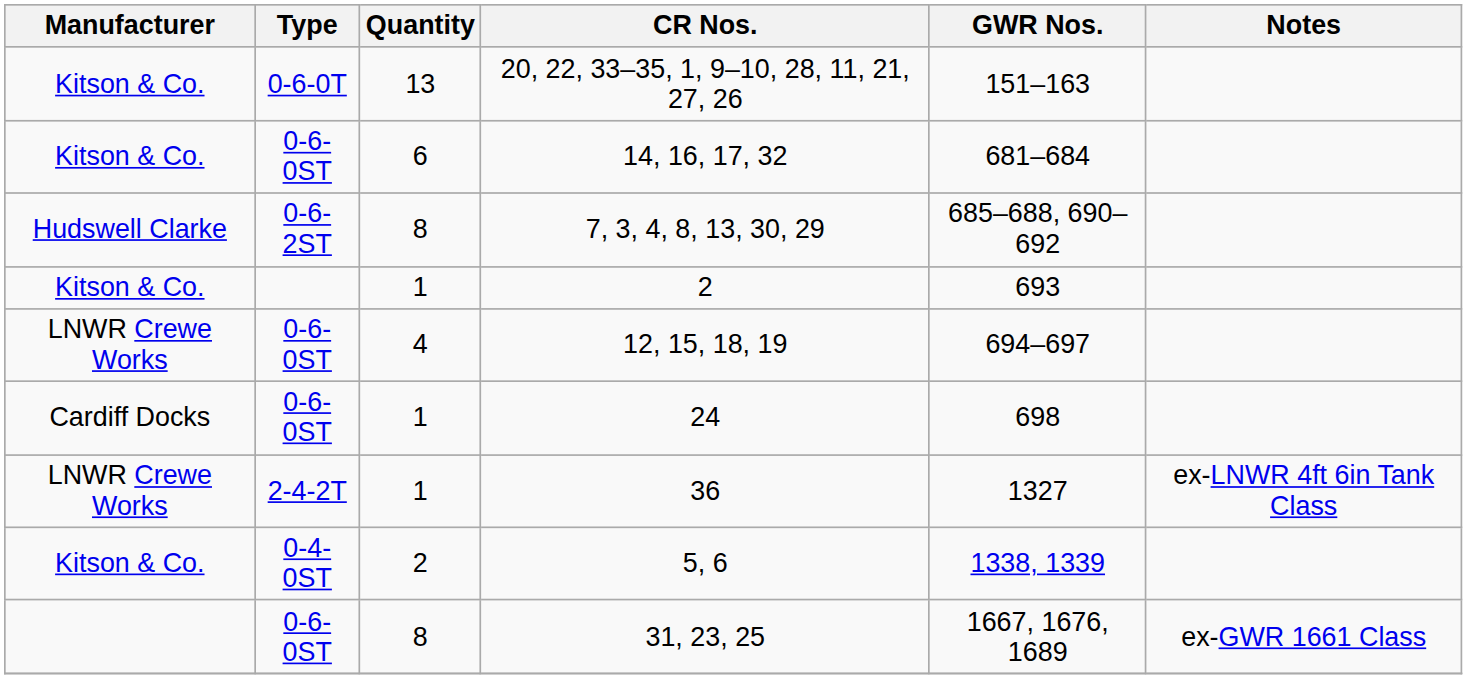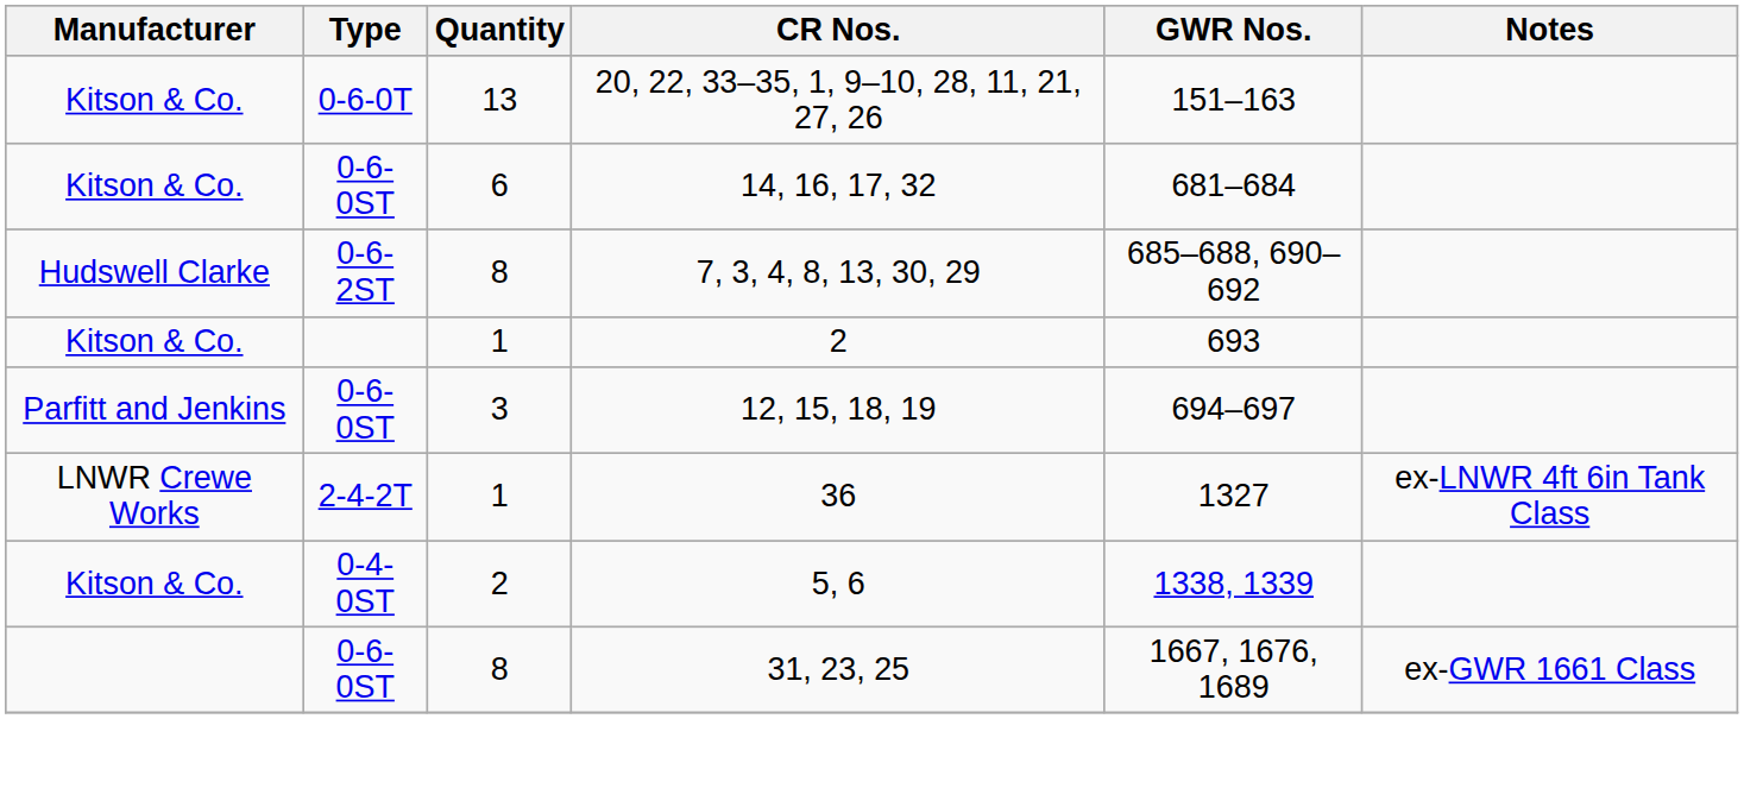 <table class=wikitable style=text-align:center>
 <tr>
 <th>Manufacturer</th>
 <th>Type</th>
 <th>Quantity</th>
 <th>CR Nos.</th>
 <th>GWR Nos.</th>
 <th>Notes</th>
 </tr>
 <tr>
 <td><a href='#'>Kitson & Co.</a></td>
 <td><a href='#'>0-6-0T</a></td>
 <td>13</td>
 <td>20, 22, 33–35, 1, 9–10, 28, 11, 21, 27, 26</td>
 <td>151–163</td>
 <td></td>
 </tr>
 <tr>
 <td><a href='#'>Kitson & Co.</a></td>
 <td><a href='#'>0-6-0ST</a></td>
 <td>6</td>
 <td>14, 16, 17, 32</td>
 <td>681–684</td>
 <td></td>
 </tr>
 <tr>
 <td><a href='#'>Hudswell Clarke</a></td>
 <td><a href='#'>0-6-2ST</a></td>
 <td>8</td>
 <td>7, 3, 4, 8, 13, 30, 29</td>
 <td>685–688, 690–692</td>
 <td></td>
 </tr>
 <tr>
 <td><a href='#'>Kitson & Co.</a></td>
 <td></td>
 <td>1</td>
 <td>2</td>
 <td>693</td>
 <td></td>
 </tr>
 <tr>
-<td>LNWR <a href='#'>Crewe Works</a></td>
+<td><a href='#'>Parfitt and Jenkins</a></td>
 <td><a href='#'>0-6-0ST</a></td>
-<td>4</td>
+<td>3</td>
 <td>12, 15, 18, 19</td>
 <td>694–697</td>
-<td></td>
-</tr>
-<tr>
-<td>Cardiff Docks</td>
-<td><a href='#'>0-6-0ST</a></td>
-<td>1</td>
-<td>24</td>
-<td>698</td>
 <td></td>
 </tr>
 <tr>
 <td>LNWR <a href='#'>Crewe Works</a></td>
 <td><a href='#'>2-4-2T</a></td>
 <td>1</td>
 <td>36</td>
 <td>1327</td>
 <td>ex-<a href='#'>LNWR 4ft 6in Tank Class</a></td>
 </tr>
 <tr>
 <td><a href='#'>Kitson & Co.</a></td>
 <td><a href='#'>0-4-0ST</a></td>
 <td>2</td>
 <td>5, 6</td>
 <td><a href='#'>1338, 1339</a></td>
 <td></td>
 </tr>
 <tr>
 <td></td>
 <td><a href='#'>0-6-0ST</a></td>
 <td>8</td>
 <td>31, 23, 25</td>
 <td>1667, 1676, 1689</td>
 <td>ex-<a href='#'>GWR 1661 Class</a></td>
 </tr>
 <tr>
 </tr>
 </table>
